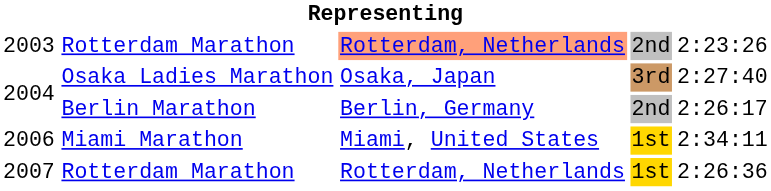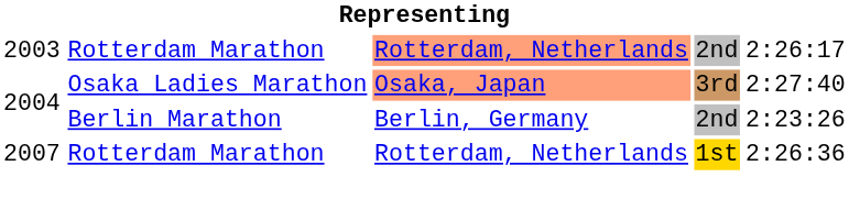 <table>
 <tr>
 <th colspan="5">Representing </th>
 </tr>
 <tr>
 <td>2003</td>
 <td><a href='#'>Rotterdam Marathon</a></td>
 <td style="background: lightsalmon;"><a href='#'>Rotterdam, Netherlands</a></td>
 <td bgcolor="silver">2nd</td>
-<td>2:23:26</td>
+<td>2:26:17</td>
 </tr>
 <tr>
 <td rowspan=2>2004</td>
 <td><a href='#'>Osaka Ladies Marathon</a></td>
-<td><a href='#'>Osaka, Japan</a></td>
+<td style="background: lightsalmon;"><a href='#'>Osaka, Japan</a></td>
 <td bgcolor="cc9966">3rd</td>
 <td>2:27:40</td>
 </tr>
 <tr>
 <td><a href='#'>Berlin Marathon</a></td>
 <td><a href='#'>Berlin, Germany</a></td>
 <td bgcolor="silver">2nd</td>
-<td>2:26:17</td>
-</tr>
-<tr>
-<td>2006</td>
-<td><a href='#'>Miami Marathon</a></td>
-<td><a href='#'>Miami</a>, <a href='#'>United States</a></td>
-<td bgcolor="gold">1st</td>
-<td>2:34:11</td>
+<td>2:23:26</td>
 </tr>
 <tr>
 <td>2007</td>
 <td><a href='#'>Rotterdam Marathon</a></td>
 <td><a href='#'>Rotterdam, Netherlands</a></td>
 <td bgcolor="gold">1st</td>
 <td>2:26:36</td>
 </tr>
 </table>
